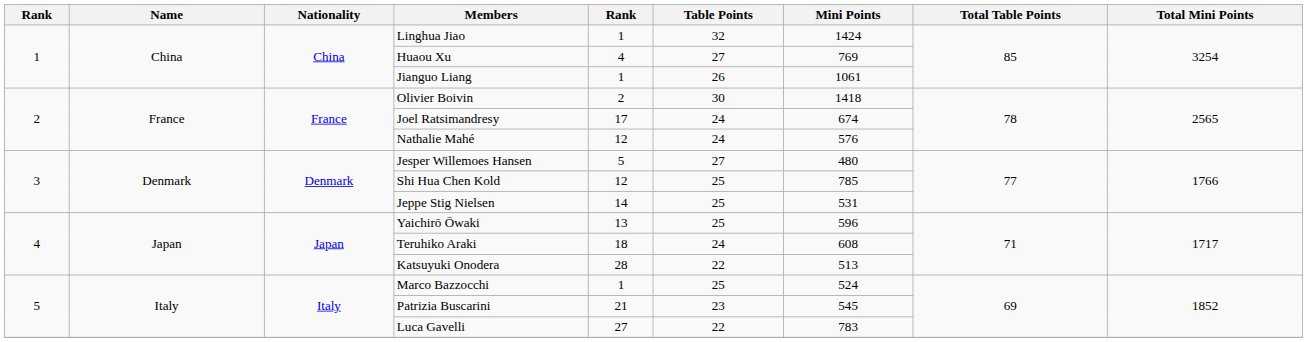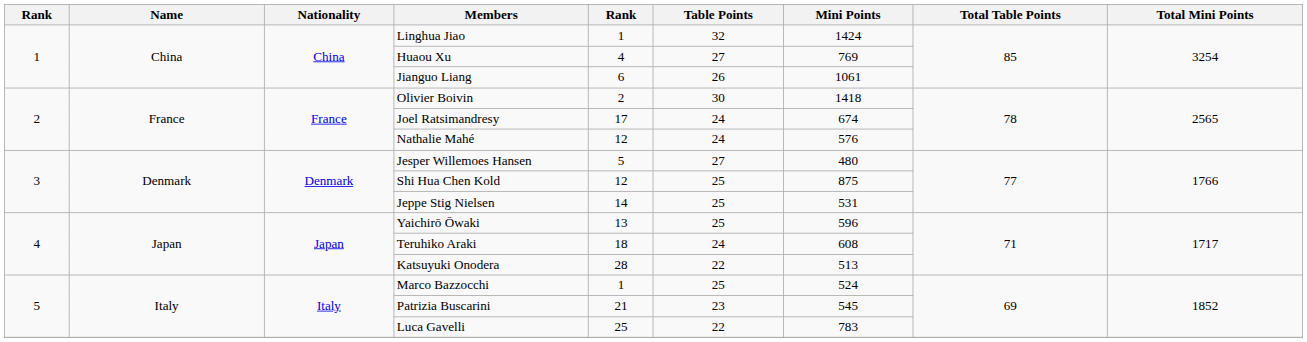 <table class="wikitable" width=100%>
 <tr>
 <th width=5%>Rank</th>
 <th width=15%>Name</th>
 <th width=10%>Nationality</th>
 <th width=15%>Members</th>
 <th width=5%>Rank</th>
 <th width=10%>Table Points</th>
 <th width=10%>Mini Points</th>
 <th width=15%>Total Table Points</th>
 <th width=15%>Total Mini Points</th>
 </tr>
 <tr>
 <td align=center rowspan="3">1</td>
 <td align=center rowspan="3">China</td>
 <td align=center rowspan="3"><a href='#'>China</a></td>
 <td>Linghua Jiao</td>
 <td align=center>1</td>
 <td align=center>32</td>
 <td align=center>1424</td>
 <td align=center rowspan="3">85</td>
 <td align=center rowspan="3">3254</td>
 </tr>
 <tr>
 <td>Huaou Xu</td>
 <td align=center>4</td>
 <td align=center>27</td>
 <td align=center>769</td>
 </tr>
 <tr>
 <td>Jianguo Liang</td>
-<td align=center>1</td>
+<td align=center>6</td>
 <td align=center>26</td>
 <td align=center>1061</td>
 </tr>
 <tr>
 <td align=center rowspan="3">2</td>
 <td align=center rowspan="3">France</td>
 <td align=center rowspan="3"><a href='#'>France</a></td>
 <td>Olivier Boivin</td>
 <td align=center>2</td>
 <td align=center>30</td>
 <td align=center>1418</td>
 <td align=center rowspan="3">78</td>
 <td align=center rowspan="3">2565</td>
 </tr>
 <tr>
 <td>Joel Ratsimandresy</td>
 <td align=center>17</td>
 <td align=center>24</td>
 <td align=center>674</td>
 </tr>
 <tr>
 <td>Nathalie Mahé</td>
 <td align=center>12</td>
 <td align=center>24</td>
 <td align=center>576</td>
 </tr>
 <tr>
 <td align=center rowspan="3">3</td>
 <td align=center rowspan="3">Denmark</td>
 <td align=center rowspan="3"><a href='#'>Denmark</a></td>
 <td>Jesper Willemoes Hansen</td>
 <td align=center>5</td>
 <td align=center>27</td>
 <td align=center>480</td>
 <td align=center rowspan="3">77</td>
 <td align=center rowspan="3">1766</td>
 </tr>
 <tr>
 <td>Shi Hua Chen Kold</td>
 <td align=center>12</td>
 <td align=center>25</td>
-<td align=center>785</td>
+<td align=center>875</td>
 </tr>
 <tr>
 <td>Jeppe Stig Nielsen</td>
 <td align=center>14</td>
 <td align=center>25</td>
 <td align=center>531</td>
 </tr>
 <tr>
 <td align=center rowspan="3">4</td>
 <td align=center rowspan="3">Japan</td>
 <td align=center rowspan="3"><a href='#'>Japan</a></td>
 <td>Yaichirō Ōwaki</td>
 <td align=center>13</td>
 <td align=center>25</td>
 <td align=center>596</td>
 <td align=center rowspan="3">71</td>
 <td align=center rowspan="3">1717</td>
 </tr>
 <tr>
 <td>Teruhiko Araki</td>
 <td align=center>18</td>
 <td align=center>24</td>
 <td align=center>608</td>
 </tr>
 <tr>
 <td>Katsuyuki Onodera</td>
 <td align=center>28</td>
 <td align=center>22</td>
 <td align=center>513</td>
 </tr>
 <tr>
 <td align=center rowspan="3">5</td>
 <td align=center rowspan="3">Italy</td>
 <td align=center rowspan="3"><a href='#'>Italy</a></td>
 <td>Marco Bazzocchi</td>
 <td align=center>1</td>
 <td align=center>25</td>
 <td align=center>524</td>
 <td align=center rowspan="3">69</td>
 <td align=center rowspan="3">1852</td>
 </tr>
 <tr>
 <td>Patrizia Buscarini</td>
 <td align=center>21</td>
 <td align=center>23</td>
 <td align=center>545</td>
 </tr>
 <tr>
 <td>Luca Gavelli</td>
-<td align=center>27</td>
+<td align=center>25</td>
 <td align=center>22</td>
 <td align=center>783</td>
 </tr>
 <tr>
 </tr>
 </table>
